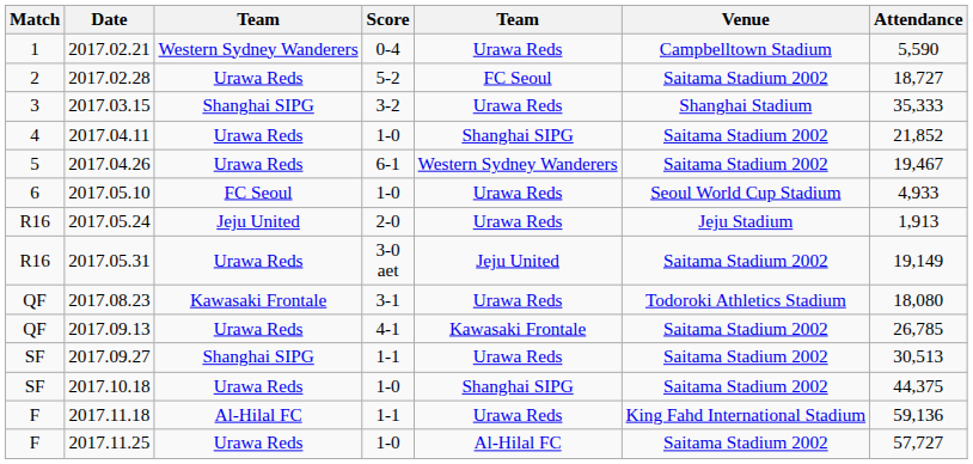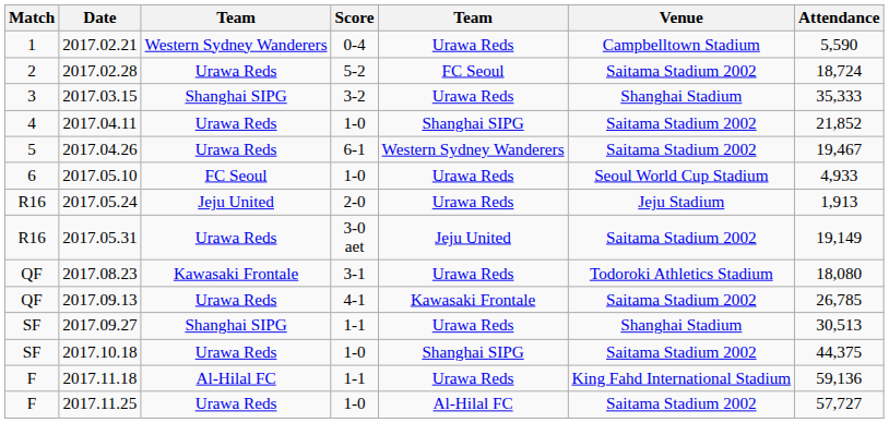 <table class="wikitable" style="text-align:center;">
 <tr>
 <th>Match</th>
 <th>Date</th>
 <th>Team</th>
 <th>Score</th>
 <th>Team</th>
 <th>Venue</th>
 <th>Attendance</th>
 </tr>
 <tr>
 <td>1</td>
 <td>2017.02.21</td>
 <td><a href='#'>Western Sydney Wanderers</a></td>
 <td>0-4</td>
 <td><a href='#'>Urawa Reds</a></td>
 <td><a href='#'>Campbelltown Stadium</a></td>
 <td>5,590</td>
 </tr>
 <tr>
 <td>2</td>
 <td>2017.02.28</td>
 <td><a href='#'>Urawa Reds</a></td>
 <td>5-2</td>
 <td><a href='#'>FC Seoul</a></td>
 <td><a href='#'>Saitama Stadium 2002</a></td>
-<td>18,727</td>
+<td>18,724</td>
 </tr>
 <tr>
 <td>3</td>
 <td>2017.03.15</td>
 <td><a href='#'>Shanghai SIPG</a></td>
 <td>3-2</td>
 <td><a href='#'>Urawa Reds</a></td>
 <td><a href='#'>Shanghai Stadium</a></td>
 <td>35,333</td>
 </tr>
 <tr>
 <td>4</td>
 <td>2017.04.11</td>
 <td><a href='#'>Urawa Reds</a></td>
 <td>1-0</td>
 <td><a href='#'>Shanghai SIPG</a></td>
 <td><a href='#'>Saitama Stadium 2002</a></td>
 <td>21,852</td>
 </tr>
 <tr>
 <td>5</td>
 <td>2017.04.26</td>
 <td><a href='#'>Urawa Reds</a></td>
 <td>6-1</td>
 <td><a href='#'>Western Sydney Wanderers</a></td>
 <td><a href='#'>Saitama Stadium 2002</a></td>
 <td>19,467</td>
 </tr>
 <tr>
 <td>6</td>
 <td>2017.05.10</td>
 <td><a href='#'>FC Seoul</a></td>
 <td>1-0</td>
 <td><a href='#'>Urawa Reds</a></td>
 <td><a href='#'>Seoul World Cup Stadium</a></td>
 <td>4,933</td>
 </tr>
 <tr>
 <td>R16</td>
 <td>2017.05.24</td>
 <td><a href='#'>Jeju United</a></td>
 <td>2-0</td>
 <td><a href='#'>Urawa Reds</a></td>
 <td><a href='#'>Jeju Stadium</a></td>
 <td>1,913</td>
 </tr>
 <tr>
 <td>R16</td>
 <td>2017.05.31</td>
 <td><a href='#'>Urawa Reds</a></td>
 <td>3-0<br>aet</td>
 <td><a href='#'>Jeju United</a></td>
 <td><a href='#'>Saitama Stadium 2002</a></td>
 <td>19,149</td>
 </tr>
 <tr>
 <td>QF</td>
 <td>2017.08.23</td>
 <td><a href='#'>Kawasaki Frontale</a></td>
 <td>3-1</td>
 <td><a href='#'>Urawa Reds</a></td>
 <td><a href='#'>Todoroki Athletics Stadium</a></td>
 <td>18,080</td>
 </tr>
 <tr>
 <td>QF</td>
 <td>2017.09.13</td>
 <td><a href='#'>Urawa Reds</a></td>
 <td>4-1</td>
 <td><a href='#'>Kawasaki Frontale</a></td>
 <td><a href='#'>Saitama Stadium 2002</a></td>
 <td>26,785</td>
 </tr>
 <tr>
 <td>SF</td>
 <td>2017.09.27</td>
 <td><a href='#'>Shanghai SIPG</a></td>
 <td>1-1</td>
 <td><a href='#'>Urawa Reds</a></td>
-<td><a href='#'>Saitama Stadium 2002</a></td>
+<td><a href='#'>Shanghai Stadium</a></td>
 <td>30,513</td>
 </tr>
 <tr>
 <td>SF</td>
 <td>2017.10.18</td>
 <td><a href='#'>Urawa Reds</a></td>
 <td>1-0</td>
 <td><a href='#'>Shanghai SIPG</a></td>
 <td><a href='#'>Saitama Stadium 2002</a></td>
 <td>44,375</td>
 </tr>
 <tr>
 <td>F</td>
 <td>2017.11.18</td>
 <td><a href='#'>Al-Hilal FC</a></td>
 <td>1-1</td>
 <td><a href='#'>Urawa Reds</a></td>
 <td><a href='#'>King Fahd International Stadium</a></td>
 <td>59,136</td>
 </tr>
 <tr>
 <td>F</td>
 <td>2017.11.25</td>
 <td><a href='#'>Urawa Reds</a></td>
 <td>1-0</td>
 <td><a href='#'>Al-Hilal FC</a></td>
 <td><a href='#'>Saitama Stadium 2002</a></td>
 <td>57,727</td>
 </tr>
 </table>
